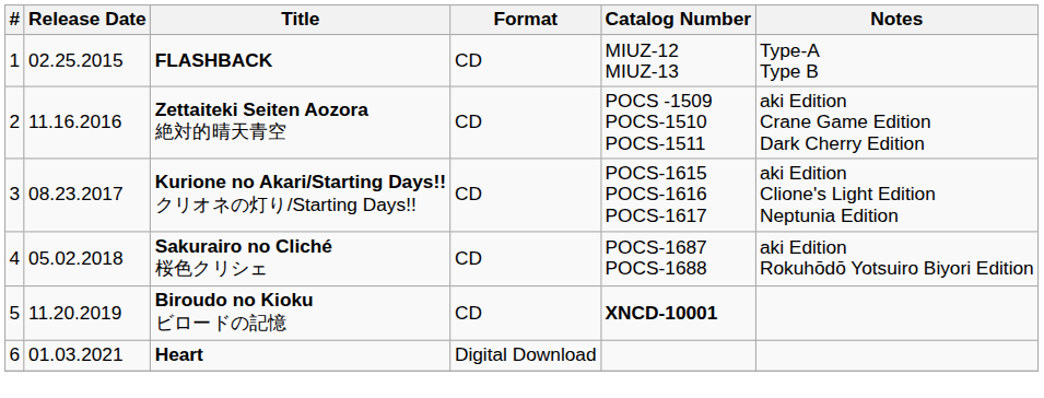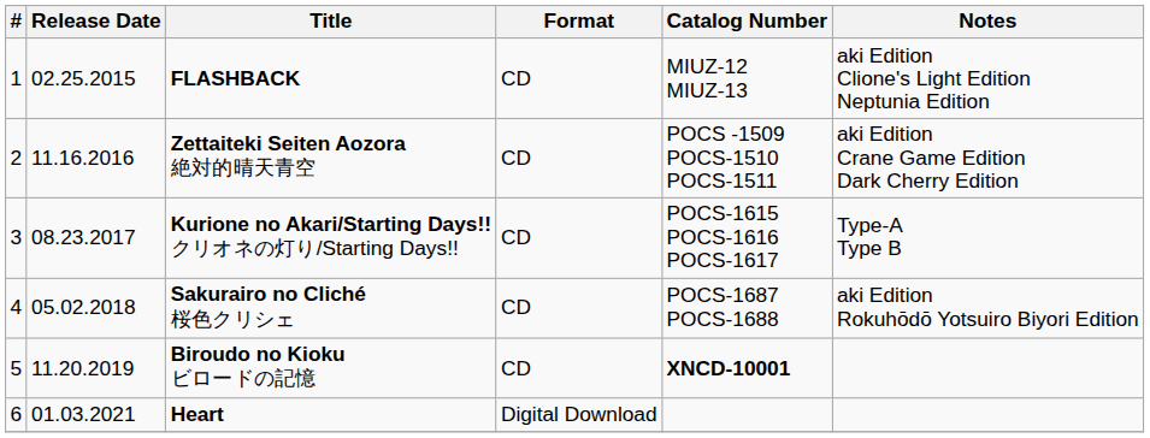 <table class="wikitable">
 <tr>
 <th>#</th>
 <th>Release Date</th>
 <th>Title</th>
 <th>Format</th>
 <th>Catalog Number</th>
 <th>Notes</th>
 </tr>
 <tr>
 <td>1</td>
 <td>02.25.2015</td>
 <td><strong>FLASHBACK</strong></td>
 <td>CD</td>
 <td>MIUZ-12 <br> MIUZ-13</td>
-<td>Type-A <br> Type B</td>
+<td>aki Edition <br> Clione's Light Edition <br> Neptunia Edition <br></td>
 </tr>
 <tr>
 <td>2</td>
 <td>11.16.2016</td>
 <td><strong>Zettaiteki Seiten Aozora</strong> <br> 絶対的晴天青空</td>
 <td>CD</td>
 <td>POCS -1509 <br> POCS-1510 <br> POCS-1511</td>
 <td>aki Edition <br> Crane Game Edition <br> Dark Cherry Edition</td>
 </tr>
 <tr>
 <td>3</td>
 <td>08.23.2017</td>
 <td><strong>Kurione no Akari/Starting Days!!</strong> <br> クリオネの灯り/Starting Days!!</td>
 <td>CD</td>
 <td>POCS-1615 <br> POCS-1616 <br> POCS-1617</td>
-<td>aki Edition <br> Clione's Light Edition <br> Neptunia Edition <br></td>
+<td>Type-A <br> Type B</td>
 </tr>
 <tr>
 <td>4</td>
 <td>05.02.2018</td>
 <td><strong>Sakurairo no Cliché</strong> <br> 桜色クリシェ</td>
 <td>CD</td>
 <td>POCS-1687 <br> POCS-1688</td>
 <td>aki Edition <br> Rokuhōdō Yotsuiro Biyori Edition</td>
 </tr>
 <tr>
 <td>5</td>
 <td>11.20.2019</td>
 <td><strong>Biroudo no Kioku</strong> <br> ビロードの記憶</td>
 <td>CD</td>
 <td><strong>XNCD-10001</strong></td>
 <td></td>
 </tr>
 <tr>
 <td>6</td>
 <td>01.03.2021</td>
 <td><strong>Heart</strong></td>
 <td>Digital Download</td>
 <td></td>
 <td></td>
 </tr>
 <tr>
 </tr>
 </table>
